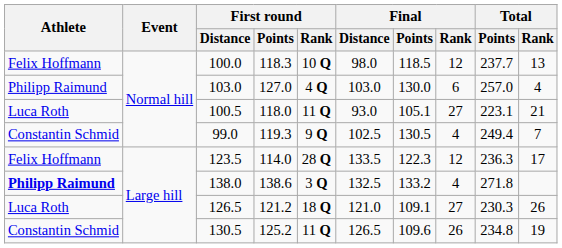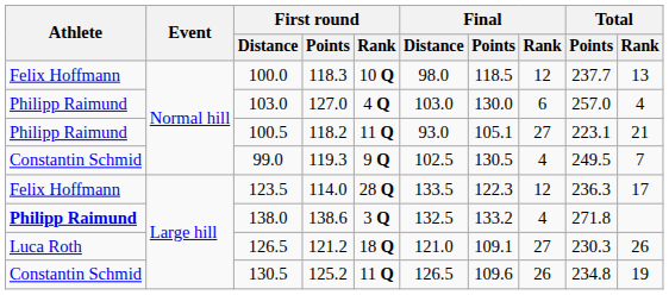 <table class="wikitable" style="font-size:90%">
 <tr>
 <th rowspan=2>Athlete</th>
 <th rowspan=2>Event</th>
 <th colspan=3>First round</th>
 <th colspan=3>Final</th>
 <th colspan=2>Total</th>
 </tr>
 <tr style="font-size:95%">
 <th>Distance</th>
 <th>Points</th>
 <th>Rank</th>
 <th>Distance</th>
 <th>Points</th>
 <th>Rank</th>
 <th>Points</th>
 <th>Rank</th>
 </tr>
 <tr align=center>
 <td align=left><a href='#'>Felix Hoffmann</a></td>
 <td align=left rowspan=4><a href='#'>Normal hill</a></td>
 <td>100.0</td>
 <td>118.3</td>
 <td>10 <strong>Q</strong></td>
 <td>98.0</td>
 <td>118.5</td>
 <td>12</td>
 <td>237.7</td>
 <td>13</td>
 </tr>
 <tr align=center>
 <td align=left><a href='#'>Philipp Raimund</a></td>
 <td>103.0</td>
 <td>127.0</td>
 <td>4 <strong>Q</strong></td>
 <td>103.0</td>
 <td>130.0</td>
 <td>6</td>
 <td>257.0</td>
 <td>4</td>
 </tr>
 <tr align=center>
-<td align=left><a href='#'>Luca Roth</a></td>
+<td align=left><a href='#'>Philipp Raimund</a></td>
 <td>100.5</td>
-<td>118.0</td>
+<td>118.2</td>
 <td>11 <strong>Q</strong></td>
 <td>93.0</td>
 <td>105.1</td>
 <td>27</td>
 <td>223.1</td>
 <td>21</td>
 </tr>
 <tr align=center>
 <td align=left><a href='#'>Constantin Schmid</a></td>
 <td>99.0</td>
 <td>119.3</td>
 <td>9 <strong>Q</strong></td>
 <td>102.5</td>
 <td>130.5</td>
 <td>4</td>
-<td>249.4</td>
+<td>249.5</td>
 <td>7</td>
 </tr>
 <tr align=center>
 <td align=left><a href='#'>Felix Hoffmann</a></td>
 <td align=left rowspan=4><a href='#'>Large hill</a></td>
 <td>123.5</td>
 <td>114.0</td>
 <td>28 <strong>Q</strong></td>
 <td>133.5</td>
 <td>122.3</td>
 <td>12</td>
 <td>236.3</td>
 <td>17</td>
 </tr>
 <tr align=center>
 <td align=left><strong><a href='#'>Philipp Raimund</a></strong></td>
 <td>138.0</td>
 <td>138.6</td>
 <td>3 <strong>Q</strong></td>
 <td>132.5</td>
 <td>133.2</td>
 <td>4</td>
 <td>271.8</td>
 <td></td>
 </tr>
 <tr align=center>
 <td align=left><a href='#'>Luca Roth</a></td>
 <td>126.5</td>
 <td>121.2</td>
 <td>18 <strong>Q</strong></td>
 <td>121.0</td>
 <td>109.1</td>
 <td>27</td>
 <td>230.3</td>
 <td>26</td>
 </tr>
 <tr align=center>
 <td align=left><a href='#'>Constantin Schmid</a></td>
 <td>130.5</td>
 <td>125.2</td>
 <td>11 <strong>Q</strong></td>
 <td>126.5</td>
 <td>109.6</td>
 <td>26</td>
 <td>234.8</td>
 <td>19</td>
 </tr>
 </table>
